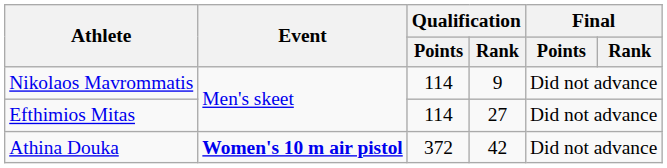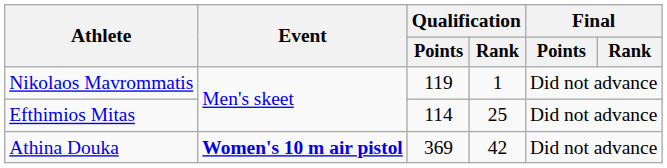 <table class="wikitable" style="font-size:90%">
 <tr>
 <th rowspan=2>Athlete</th>
 <th rowspan=2>Event</th>
 <th colspan=2>Qualification</th>
 <th colspan=2>Final</th>
 </tr>
 <tr style="font-size:95%">
 <th>Points</th>
 <th>Rank</th>
 <th>Points</th>
 <th>Rank</th>
 </tr>
 <tr align=center>
 <td align=left><a href='#'>Nikolaos Mavrommatis</a></td>
 <td align=left rowspan=2><a href='#'>Men's skeet</a></td>
-<td>114</td>
-<td>9</td>
+<td>119</td>
+<td>1</td>
 <td colspan=2>Did not advance</td>
 </tr>
 <tr align=center>
 <td align=left><a href='#'>Efthimios Mitas</a></td>
 <td>114</td>
-<td>27</td>
+<td>25</td>
 <td colspan=2>Did not advance</td>
 </tr>
 <tr align=center>
 <td align=left><a href='#'>Athina Douka</a></td>
 <td align=left><strong><a href='#'>Women's 10 m air pistol</a></strong></td>
-<td>372</td>
+<td>369</td>
 <td>42</td>
 <td colspan=2>Did not advance</td>
 </tr>
 </table>
